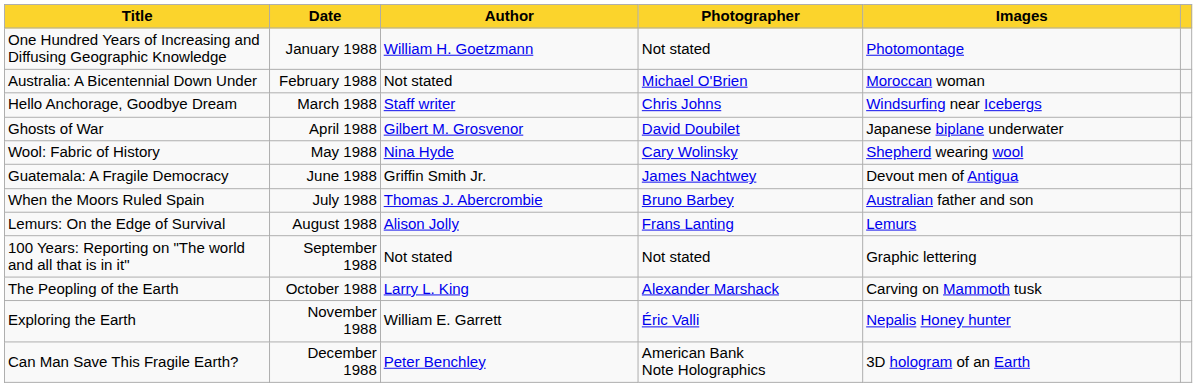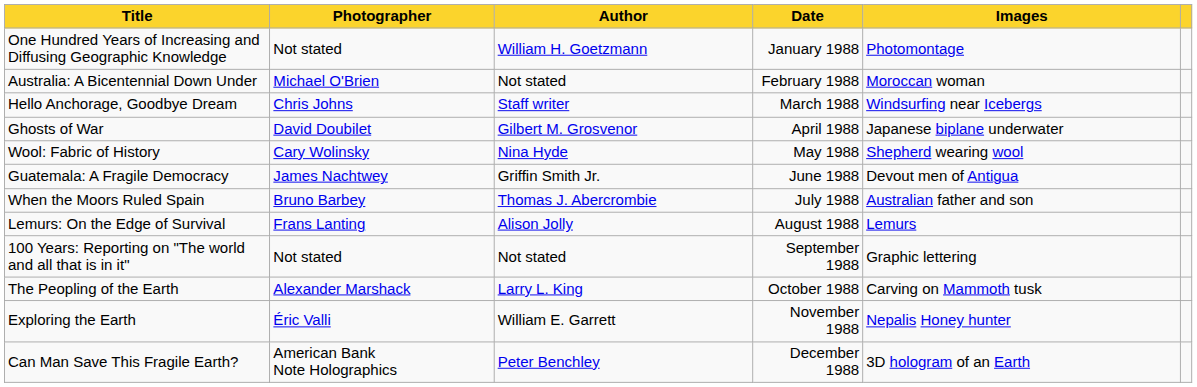 <table class="wikitable" style="width:100%">
 <tr>
 <th scope="col" style="background-color:#fbd42c;" width=275px>Title</th>
+<th scope="col" style="background-color:#fbd42c;">Photographer</th>
+<th scope="col" style="background-color:#fbd42c;">Author</th>
 <th scope="col" style="background-color:#fbd42c;" width=110>Date</th>
-<th scope="col" style="background-color:#fbd42c;">Author</th>
-<th scope="col" style="background-color:#fbd42c;">Photographer</th>
 <th scope="col" style="background-color:#fbd42c;">Images</th>
 <th scope="col" ! style="background-color:#fbd42c;"></th>
 </tr>
 <tr>
 <td scope="row">One Hundred Years of Increasing and Diffusing Geographic Knowledge</td>
+<td>Not stated</td>
+<td><a href='#'>William H. Goetzmann</a></td>
 <td style="text-align:right;">January 1988</td>
-<td><a href='#'>William H. Goetzmann</a></td>
-<td>Not stated</td>
 <td><a href='#'>Photomontage</a></td>
 <td></td>
 </tr>
 <tr>
 <td scope="row">Australia: A Bicentennial Down Under</td>
+<td><a href='#'>Michael O'Brien</a></td>
+<td>Not stated</td>
 <td style="text-align:right;">February 1988</td>
-<td>Not stated</td>
-<td><a href='#'>Michael O'Brien</a></td>
 <td><a href='#'>Moroccan</a> woman</td>
 <td></td>
 </tr>
 <tr>
 <td scope="row">Hello Anchorage, Goodbye Dream</td>
+<td><a href='#'>Chris Johns</a></td>
+<td><a href='#'>Staff writer</a></td>
 <td style="text-align:right;">March 1988</td>
-<td><a href='#'>Staff writer</a></td>
-<td><a href='#'>Chris Johns</a></td>
 <td><a href='#'>Windsurfing</a> near <a href='#'>Icebergs</a></td>
 <td></td>
 </tr>
 <tr>
 <td scope="row">Ghosts of War</td>
+<td><a href='#'>David Doubilet</a></td>
+<td><a href='#'>Gilbert M. Grosvenor</a></td>
 <td style="text-align:right;">April 1988</td>
-<td><a href='#'>Gilbert M. Grosvenor</a></td>
-<td><a href='#'>David Doubilet</a></td>
 <td>Japanese <a href='#'>biplane</a> underwater</td>
 <td></td>
 </tr>
 <tr>
 <td scope="row">Wool: Fabric of History</td>
+<td><a href='#'>Cary Wolinsky</a></td>
+<td><a href='#'>Nina Hyde</a></td>
 <td style="text-align:right;">May 1988</td>
-<td><a href='#'>Nina Hyde</a></td>
-<td><a href='#'>Cary Wolinsky</a></td>
 <td><a href='#'>Shepherd</a> wearing <a href='#'>wool</a></td>
 <td></td>
 </tr>
 <tr>
 <td scope="row">Guatemala: A Fragile Democracy</td>
+<td><a href='#'>James Nachtwey</a></td>
+<td>Griffin Smith Jr.</td>
 <td style="text-align:right;">June 1988</td>
-<td>Griffin Smith Jr.</td>
-<td><a href='#'>James Nachtwey</a></td>
 <td>Devout men of <a href='#'>Antigua</a></td>
 <td></td>
 </tr>
 <tr>
 <td scope="row">When the Moors Ruled Spain</td>
+<td><a href='#'>Bruno Barbey</a></td>
+<td><a href='#'>Thomas J. Abercrombie</a></td>
 <td style="text-align:right;">July 1988</td>
-<td><a href='#'>Thomas J. Abercrombie</a></td>
-<td><a href='#'>Bruno Barbey</a></td>
 <td><a href='#'>Australian</a> father and son</td>
 <td></td>
 </tr>
 <tr>
 <td scope="row">Lemurs: On the Edge of Survival</td>
+<td><a href='#'>Frans Lanting</a></td>
+<td><a href='#'>Alison Jolly</a></td>
 <td style="text-align:right;">August 1988</td>
-<td><a href='#'>Alison Jolly</a></td>
-<td><a href='#'>Frans Lanting</a></td>
 <td><a href='#'>Lemurs</a></td>
 <td></td>
 </tr>
 <tr>
 <td scope="row">100 Years: Reporting on "The world and all that is in it"</td>
-<td style="text-align:right;">September 1988</td>
 <td>Not stated</td>
 <td>Not stated</td>
+<td style="text-align:right;">September 1988</td>
 <td>Graphic lettering</td>
 <td></td>
 </tr>
 <tr>
 <td scope="row">The Peopling of the Earth</td>
+<td><a href='#'>Alexander Marshack</a></td>
+<td><a href='#'>Larry L. King</a></td>
 <td style="text-align:right;">October 1988</td>
-<td><a href='#'>Larry L. King</a></td>
-<td><a href='#'>Alexander Marshack</a></td>
 <td>Carving on <a href='#'>Mammoth</a> tusk</td>
 <td></td>
 </tr>
 <tr>
 <td scope="row">Exploring the Earth</td>
+<td><a href='#'>Éric Valli</a></td>
+<td>William E. Garrett</td>
 <td style="text-align:right;">November 1988</td>
-<td>William E. Garrett</td>
-<td><a href='#'>Éric Valli</a></td>
 <td><a href='#'>Nepalis</a> <a href='#'>Honey hunter</a></td>
 <td></td>
 </tr>
 <tr>
 <td scope="row">Can Man Save This Fragile Earth?</td>
+<td>American Bank <br>Note Holographics</td>
+<td><a href='#'>Peter Benchley</a></td>
 <td style="text-align:right;">December 1988</td>
-<td><a href='#'>Peter Benchley</a></td>
-<td>American Bank <br>Note Holographics</td>
 <td>3D <a href='#'>hologram</a> of an <a href='#'>Earth</a></td>
 <td></td>
 </tr>
 </table>
